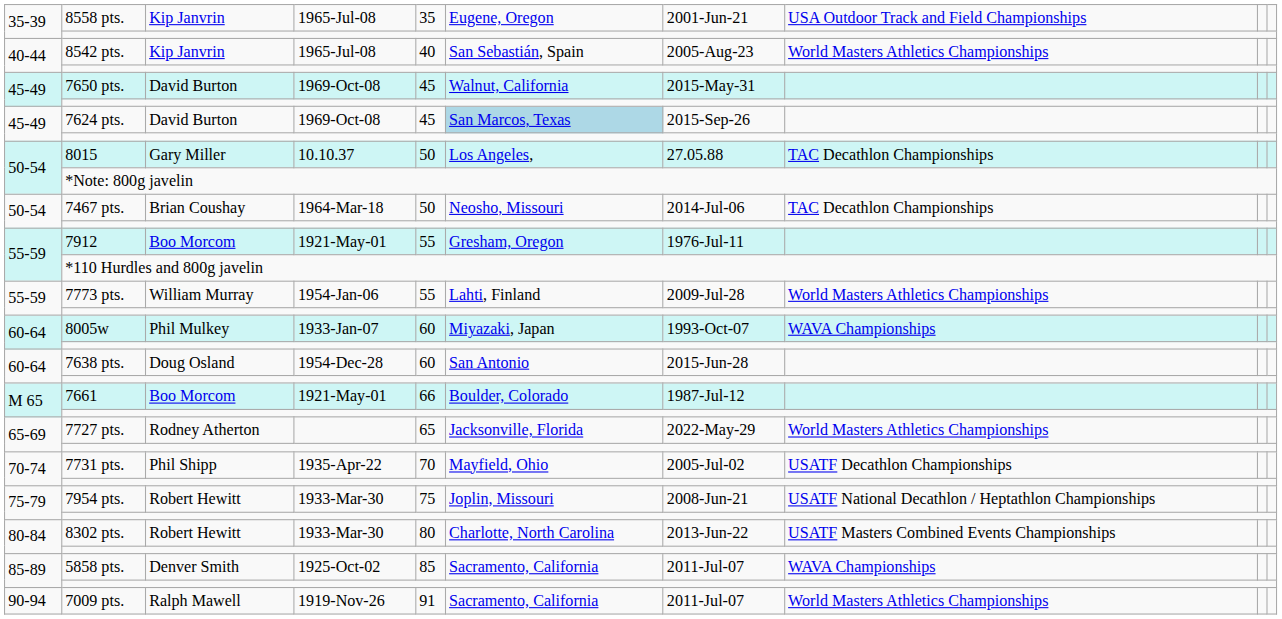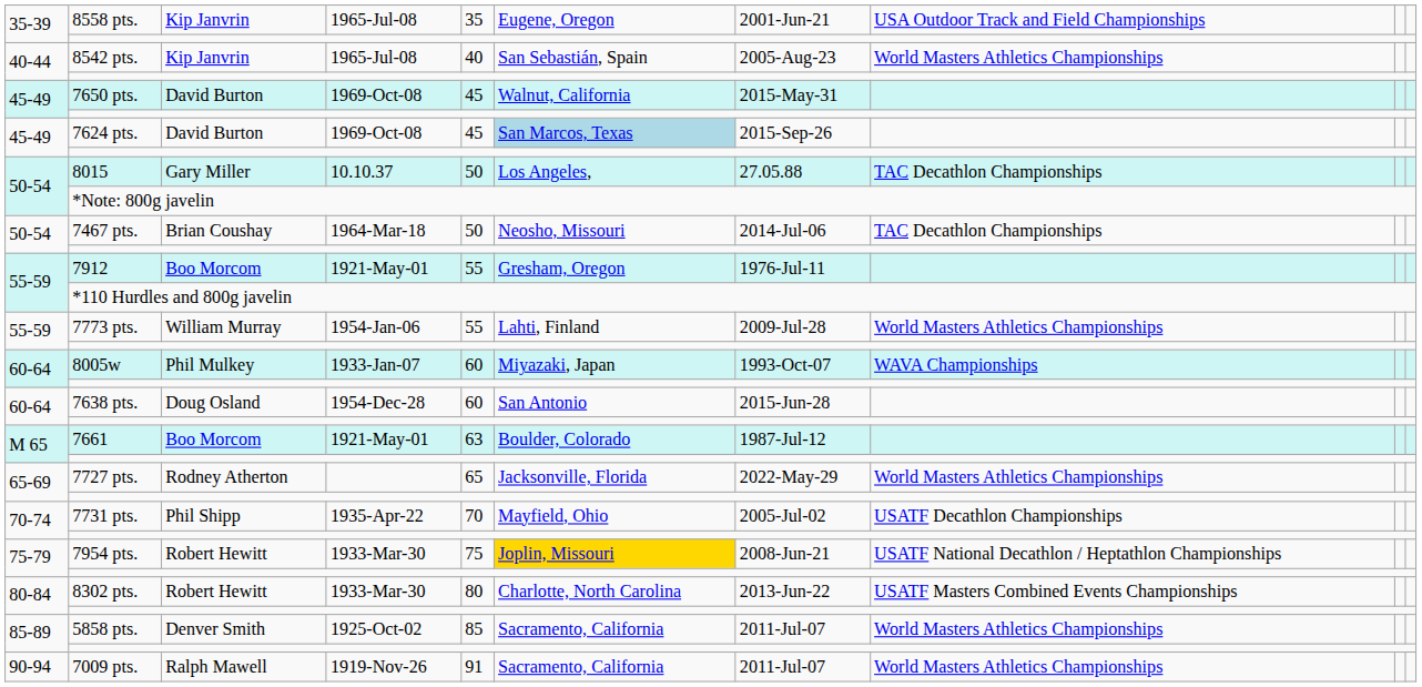 <table class="wikitable" style="font-size:95%; width: 95%">
 <tr>
 <td rowspan=2>35-39</td>
 <td>8558 pts.</td>
 <td><a href='#'>Kip Janvrin</a></td>
 <td>1965-Jul-08</td>
 <td>35</td>
 <td><a href='#'>Eugene, Oregon</a></td>
 <td>2001-Jun-21</td>
 <td><a href='#'>USA Outdoor Track and Field Championships</a></td>
 <td></td>
 <td></td>
 </tr>
 <tr>
 <td colspan=9></td>
 </tr>
 <tr>
 <td rowspan=2>40-44</td>
 <td>8542 pts.</td>
 <td><a href='#'>Kip Janvrin</a></td>
 <td>1965-Jul-08</td>
 <td>40</td>
 <td><a href='#'>San Sebastián</a>, Spain</td>
 <td>2005-Aug-23</td>
 <td><a href='#'>World Masters Athletics Championships</a></td>
 <td></td>
 <td></td>
 </tr>
 <tr>
 <td colspan=9></td>
 </tr>
 <tr style="background:#cef6f5;">
 <td rowspan=2>45-49</td>
 <td>7650 pts.</td>
 <td>David Burton</td>
 <td>1969-Oct-08</td>
 <td>45</td>
 <td><a href='#'>Walnut, California</a></td>
 <td>2015-May-31</td>
 <td></td>
 <td></td>
 <td></td>
 </tr>
 <tr>
 <td colspan=9></td>
 </tr>
 <tr>
 <td rowspan=2>45-49</td>
 <td>7624 pts.</td>
 <td>David Burton</td>
 <td>1969-Oct-08</td>
 <td>45</td>
 <td style="background: lightblue;"><a href='#'>San Marcos, Texas</a></td>
 <td>2015-Sep-26</td>
 <td></td>
 <td></td>
 <td></td>
 </tr>
 <tr>
 <td colspan=9></td>
 </tr>
 <tr style="background:#cef6f5;">
 <td rowspan=2>50-54</td>
 <td>8015</td>
 <td>Gary Miller</td>
 <td>10.10.37</td>
 <td>50</td>
 <td><a href='#'>Los Angeles</a>,</td>
 <td>27.05.88</td>
 <td><a href='#'>TAC</a> Decathlon Championships</td>
 <td></td>
 <td></td>
 </tr>
 <tr>
 <td colspan=9> *Note: 800g javelin</td>
 </tr>
 <tr>
 <td rowspan=2>50-54</td>
 <td>7467 pts.</td>
 <td>Brian Coushay</td>
 <td>1964-Mar-18</td>
 <td>50</td>
 <td><a href='#'>Neosho, Missouri</a></td>
 <td>2014-Jul-06</td>
 <td><a href='#'>TAC</a> Decathlon Championships</td>
 <td></td>
 <td></td>
 </tr>
 <tr>
 <td colspan=9></td>
 </tr>
 <tr style="background:#cef6f5;">
 <td rowspan=2>55-59</td>
 <td>7912</td>
 <td><a href='#'>Boo Morcom</a></td>
 <td>1921-May-01</td>
 <td>55</td>
 <td><a href='#'>Gresham, Oregon</a></td>
 <td>1976-Jul-11</td>
 <td></td>
 <td></td>
 <td></td>
 </tr>
 <tr>
 <td colspan=9> *110 Hurdles and 800g javelin</td>
 </tr>
 <tr>
 <td rowspan=2>55-59</td>
 <td>7773 pts. </td>
 <td>William Murray</td>
 <td>1954-Jan-06</td>
 <td>55</td>
 <td><a href='#'>Lahti</a>, Finland</td>
 <td>2009-Jul-28</td>
 <td><a href='#'>World Masters Athletics Championships</a></td>
 <td></td>
 <td></td>
 </tr>
 <tr>
 <td colspan=9></td>
 </tr>
 <tr style="background:#cef6f5;">
 <td rowspan=2>60-64</td>
 <td>8005w</td>
 <td>Phil Mulkey</td>
 <td>1933-Jan-07</td>
 <td>60</td>
 <td><a href='#'>Miyazaki</a>, Japan</td>
 <td>1993-Oct-07</td>
 <td><a href='#'>WAVA Championships</a></td>
 <td></td>
 <td></td>
 </tr>
 <tr>
 <td colspan=9></td>
 </tr>
 <tr>
 <td rowspan=2>60-64</td>
 <td>7638 pts.</td>
 <td>Doug Osland</td>
 <td>1954-Dec-28</td>
 <td>60</td>
 <td><a href='#'>San Antonio</a></td>
 <td>2015-Jun-28</td>
 <td></td>
 <td></td>
 <td></td>
 </tr>
 <tr>
 <td colspan=9></td>
 </tr>
 <tr style="background:#cef6f5;">
 <td rowspan=2>M 65</td>
 <td>7661</td>
 <td><a href='#'>Boo Morcom</a></td>
 <td>1921-May-01</td>
-<td>66</td>
+<td>63</td>
 <td><a href='#'>Boulder, Colorado</a></td>
 <td>1987-Jul-12</td>
 <td></td>
 <td></td>
 <td></td>
 </tr>
 <tr>
 <td colspan=9></td>
 </tr>
 <tr>
 <td rowspan=2>65-69</td>
 <td>7727 pts.</td>
 <td>Rodney Atherton</td>
 <td></td>
 <td>65</td>
 <td><a href='#'>Jacksonville, Florida</a></td>
 <td>2022-May-29</td>
 <td><a href='#'>World Masters Athletics Championships</a></td>
 <td></td>
 <td></td>
 </tr>
 <tr>
 <td colspan=9></td>
 </tr>
 <tr>
 <td rowspan=2>70-74</td>
 <td>7731 pts.</td>
 <td>Phil Shipp</td>
 <td>1935-Apr-22</td>
 <td>70</td>
 <td><a href='#'>Mayfield, Ohio</a></td>
 <td>2005-Jul-02</td>
 <td><a href='#'>USATF</a> Decathlon Championships</td>
 <td></td>
 <td></td>
 </tr>
 <tr>
 <td colspan=9></td>
 </tr>
 <tr>
 <td rowspan=2>75-79</td>
 <td>7954 pts.</td>
 <td>Robert Hewitt</td>
 <td>1933-Mar-30</td>
 <td>75</td>
-<td><a href='#'>Joplin, Missouri</a></td>
+<td style="background: gold;"><a href='#'>Joplin, Missouri</a></td>
 <td>2008-Jun-21</td>
 <td><a href='#'>USATF</a> National Decathlon / Heptathlon Championships</td>
 <td></td>
 <td></td>
 </tr>
 <tr>
 <td colspan=9></td>
 </tr>
 <tr>
 <td rowspan=2>80-84</td>
 <td>8302 pts.</td>
 <td>Robert Hewitt</td>
 <td>1933-Mar-30</td>
 <td>80</td>
 <td><a href='#'>Charlotte, North Carolina</a></td>
 <td>2013-Jun-22</td>
 <td><a href='#'>USATF</a> Masters Combined Events Championships</td>
 <td></td>
 <td></td>
 </tr>
 <tr>
 <td colspan=9></td>
 </tr>
 <tr>
 <td rowspan=2>85-89</td>
 <td>5858 pts.</td>
 <td>Denver Smith</td>
 <td>1925-Oct-02</td>
 <td>85</td>
 <td><a href='#'>Sacramento, California</a></td>
 <td>2011-Jul-07</td>
-<td><a href='#'>WAVA Championships</a></td>
+<td><a href='#'>World Masters Athletics Championships</a></td>
 <td></td>
 <td></td>
 </tr>
 <tr>
 <td colspan=9></td>
 </tr>
 <tr>
 <td>90-94</td>
 <td>7009 pts.</td>
 <td>Ralph Mawell</td>
 <td>1919-Nov-26</td>
 <td>91</td>
 <td><a href='#'>Sacramento, California</a></td>
 <td>2011-Jul-07</td>
 <td><a href='#'>World Masters Athletics Championships</a></td>
 <td></td>
 <td></td>
 </tr>
 </table>
